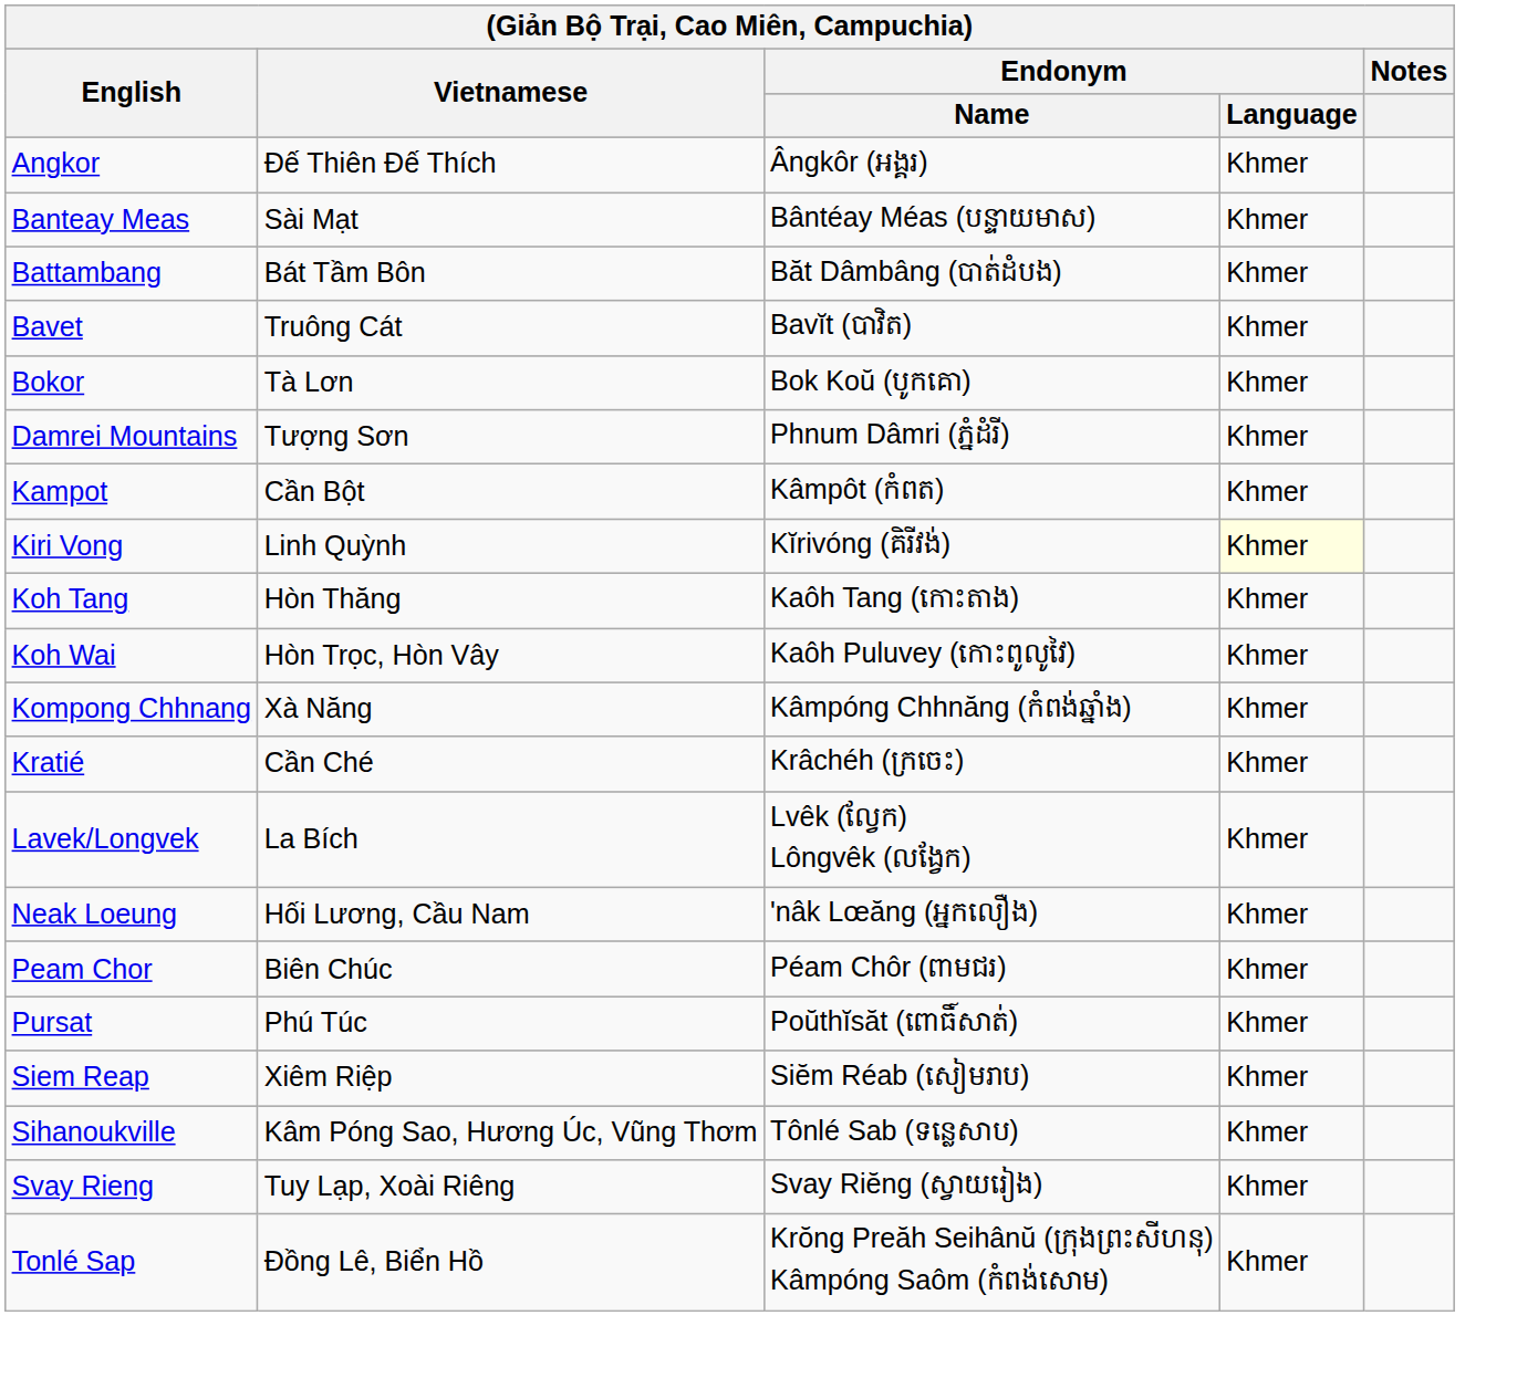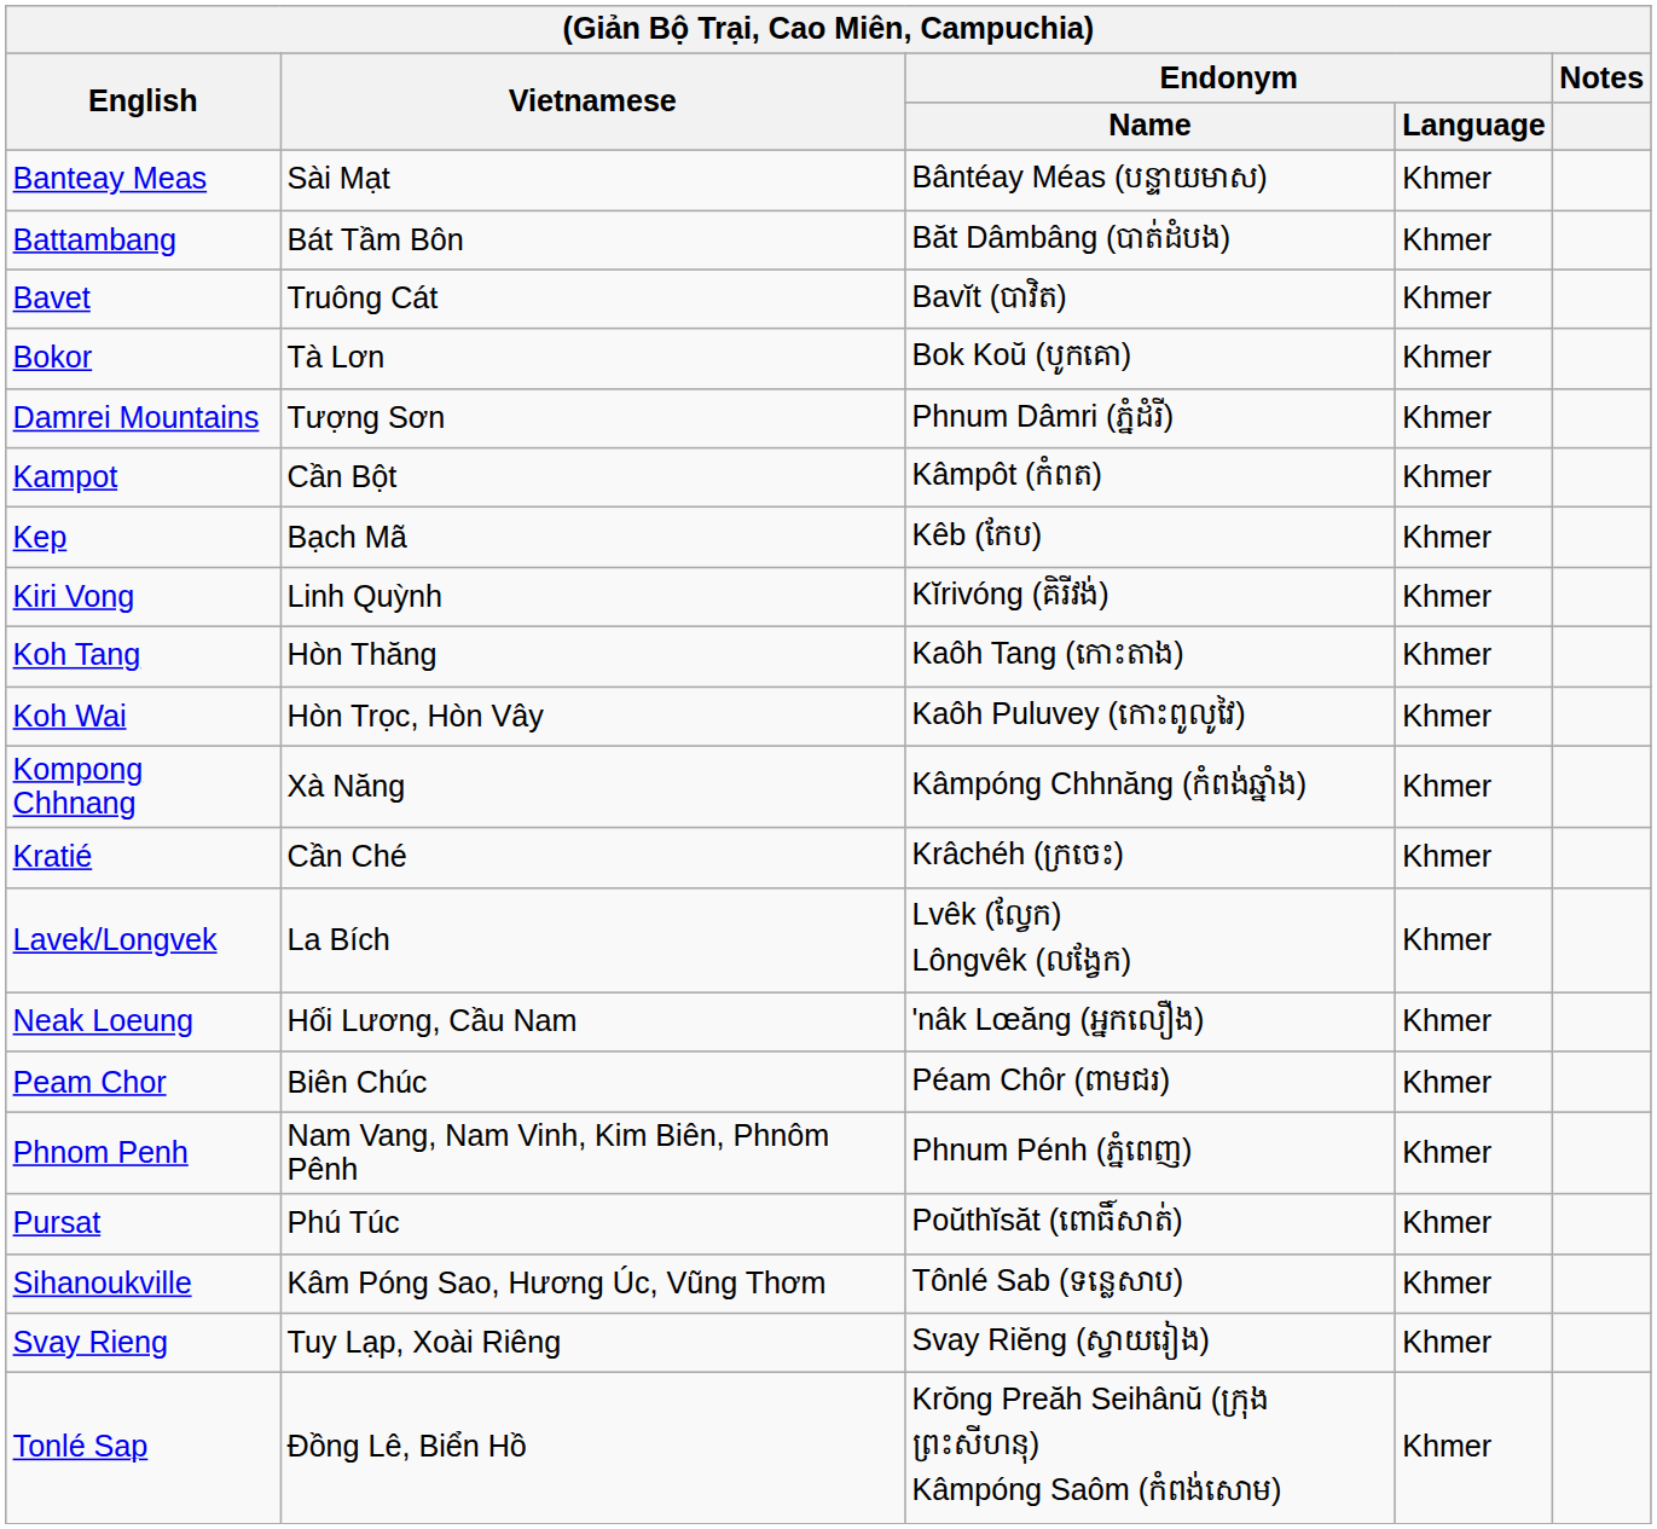 <table class="wikitable sortable">
 <tr>
 <th colspan="5"> (Giản Bộ Trại, Cao Miên, Campuchia)</th>
 </tr>
 <tr>
 <th rowspan="2">English</th>
 <th rowspan="2">Vietnamese</th>
 <th colspan="2">Endonym</th>
 <th>Notes</th>
 </tr>
 <tr>
 <th>Name</th>
 <th>Language</th>
 <th></th>
-</tr>
-<tr>
-<td><a href='#'>Angkor</a></td>
-<td>Đế Thiên Đế Thích</td>
-<td>Ângkôr (អង្គរ)</td>
-<td>Khmer</td>
-<td></td>
 </tr>
 <tr>
 <td><a href='#'>Banteay Meas</a></td>
 <td>Sài Mạt</td>
 <td>Bântéay Méas (បន្ទាយមាស)</td>
 <td>Khmer</td>
 <td></td>
 </tr>
 <tr>
 <td><a href='#'>Battambang</a></td>
 <td>Bát Tầm Bôn</td>
 <td>Băt Dâmbâng (បាត់ដំបង)</td>
 <td>Khmer</td>
 <td></td>
 </tr>
 <tr>
 <td><a href='#'>Bavet</a></td>
 <td>Truông Cát</td>
 <td>Bavĭt (បាវិត)</td>
 <td>Khmer</td>
 <td></td>
 </tr>
 <tr>
 <td><a href='#'>Bokor</a></td>
 <td>Tà Lơn</td>
 <td>Bok Koŭ (បូកគោ)</td>
 <td>Khmer</td>
 <td></td>
 </tr>
 <tr>
 <td><a href='#'>Damrei Mountains</a></td>
 <td>Tượng Sơn</td>
 <td>Phnum Dâmri (ភ្នំដំរី)</td>
 <td>Khmer</td>
 <td></td>
 </tr>
 <tr>
 <td><a href='#'>Kampot</a></td>
 <td>Cần Bột</td>
 <td>Kâmpôt (កំពត)</td>
 <td>Khmer</td>
 <td></td>
 </tr>
 <tr>
+<td><a href='#'>Kep</a></td>
+<td>Bạch Mã</td>
+<td>Kêb (កែប)</td>
+<td>Khmer</td>
+<td></td>
+</tr>
+<tr>
 <td><a href='#'>Kiri Vong</a></td>
 <td>Linh Quỳnh</td>
 <td>Kĭrivóng (គិរីវង់)</td>
-<td style="background: lightyellow;">Khmer</td>
+<td>Khmer</td>
 <td></td>
 </tr>
 <tr>
 <td><a href='#'>Koh Tang</a></td>
 <td>Hòn Thăng</td>
 <td>Kaôh Tang (កោះតាង)</td>
 <td>Khmer</td>
 <td></td>
 </tr>
 <tr>
 <td><a href='#'>Koh Wai</a></td>
 <td>Hòn Trọc, Hòn Vây</td>
 <td>Kaôh Puluvey (កោះពូលូវៃ)</td>
 <td>Khmer</td>
 <td></td>
 </tr>
 <tr>
 <td><a href='#'>Kompong Chhnang</a></td>
 <td>Xà Năng</td>
 <td>Kâmpóng Chhnăng (កំពង់ឆ្នាំង)</td>
 <td>Khmer</td>
 <td></td>
 </tr>
 <tr>
 <td><a href='#'>Kratié</a></td>
 <td>Cần Ché</td>
 <td>Krâchéh (ក្រចេះ)</td>
 <td>Khmer</td>
 <td></td>
 </tr>
 <tr>
 <td><a href='#'>Lavek/Longvek</a></td>
 <td>La Bích</td>
 <td>Lvêk (ល្វែក)<br>Lôngvêk (លង្វែក)</td>
 <td>Khmer</td>
 <td></td>
 </tr>
 <tr>
 <td><a href='#'>Neak Loeung</a></td>
 <td>Hối Lương, Cầu Nam</td>
 <td>'nâk Lœăng (អ្នកលឿង)</td>
 <td>Khmer</td>
 <td></td>
 </tr>
 <tr>
 <td><a href='#'>Peam Chor</a></td>
 <td>Biên Chúc</td>
 <td>Péam Chôr (ពាមជរ)</td>
 <td>Khmer</td>
 <td></td>
 </tr>
 <tr>
-<td><a href='#'>Pursat</a></td>
-<td>Phú Túc</td>
-<td>Poŭthĭsăt  (ពោធិ៍សាត់)</td>
+<td><a href='#'>Phnom Penh</a></td>
+<td>Nam Vang, Nam Vinh, Kim Biên, Phnôm Pênh</td>
+<td>Phnum Pénh (ភ្នំពេញ)</td>
 <td>Khmer</td>
 <td></td>
 </tr>
 <tr>
-<td><a href='#'>Siem Reap</a></td>
-<td>Xiêm Riệp</td>
-<td>Siĕm Réab (សៀមរាប)</td>
+<td><a href='#'>Pursat</a></td>
+<td>Phú Túc</td>
+<td>Poŭthĭsăt  (ពោធិ៍សាត់)</td>
 <td>Khmer</td>
 <td></td>
 </tr>
 <tr>
 <td><a href='#'>Sihanoukville</a></td>
 <td>Kâm Póng Sao, Hương Úc, Vũng Thơm</td>
 <td>Tônlé Sab (ទន្លេសាប)</td>
 <td>Khmer</td>
 <td></td>
 </tr>
 <tr>
 <td><a href='#'>Svay Rieng</a></td>
 <td>Tuy Lạp, Xoài Riêng</td>
 <td>Svay Riĕng (ស្វាយរៀង)</td>
 <td>Khmer</td>
 <td></td>
 </tr>
 <tr>
 <td><a href='#'>Tonlé Sap</a></td>
 <td>Đồng Lê, Biển Hồ</td>
 <td>Krŏng Preăh Seihânŭ (ក្រុងព្រះសីហនុ)<br>Kâmpóng Saôm (កំពង់សោម)</td>
 <td>Khmer</td>
 <td></td>
 </tr>
 </table>
